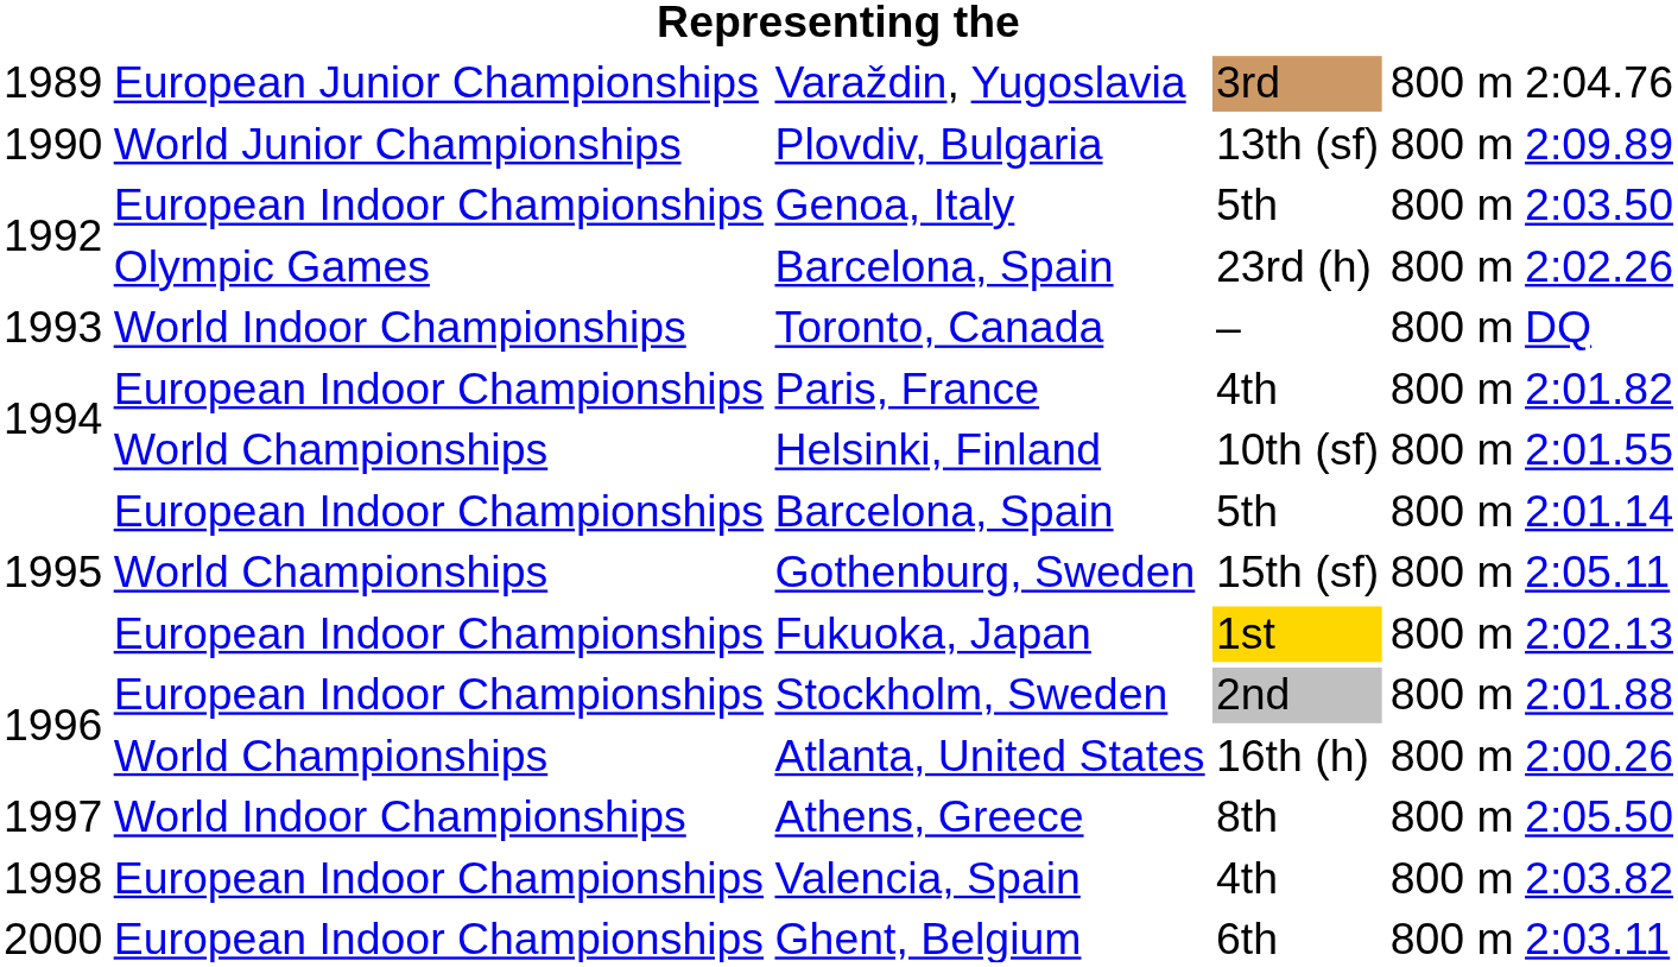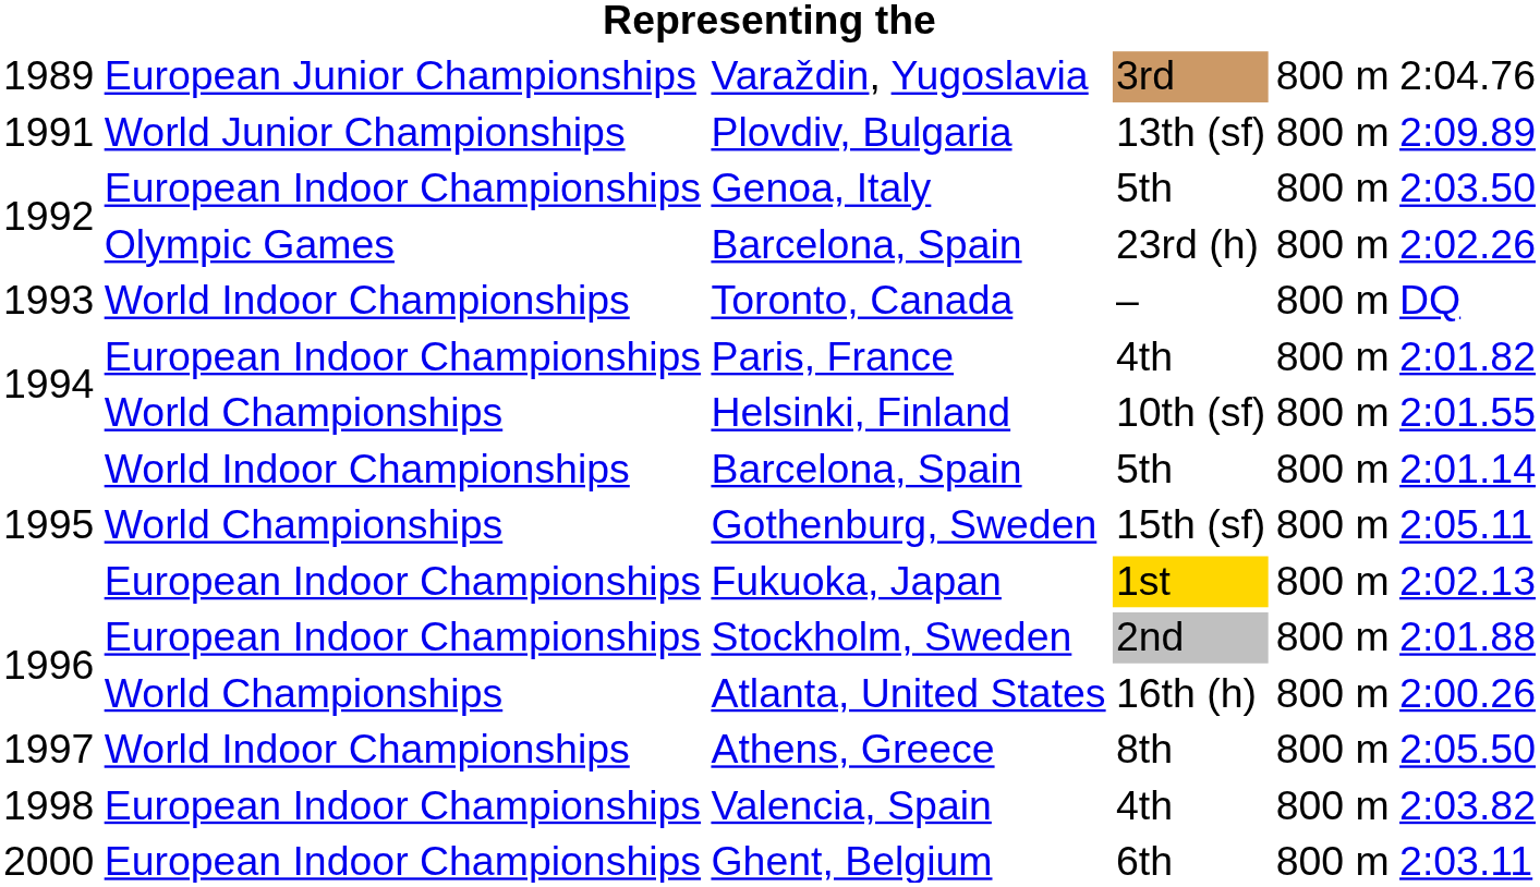 <table>
 <tr>
 <th colspan="6">Representing the </th>
 </tr>
 <tr>
 <td>1989</td>
 <td><a href='#'>European Junior Championships</a></td>
 <td><a href='#'>Varaždin</a>, <a href='#'>Yugoslavia</a></td>
 <td bgcolor=cc9966>3rd</td>
 <td>800 m</td>
 <td>2:04.76</td>
 </tr>
 <tr>
-<td>1990</td>
+<td>1991</td>
 <td><a href='#'>World Junior Championships</a></td>
 <td><a href='#'>Plovdiv, Bulgaria</a></td>
 <td>13th (sf)</td>
 <td>800 m</td>
 <td><a href='#'>2:09.89</a></td>
 </tr>
 <tr>
 <td rowspan=2>1992</td>
 <td><a href='#'>European Indoor Championships</a></td>
 <td><a href='#'>Genoa, Italy</a></td>
 <td>5th</td>
 <td>800 m</td>
 <td><a href='#'>2:03.50</a></td>
 </tr>
 <tr>
 <td><a href='#'>Olympic Games</a></td>
 <td><a href='#'>Barcelona, Spain</a></td>
 <td>23rd (h)</td>
 <td>800 m</td>
 <td><a href='#'>2:02.26</a></td>
 </tr>
 <tr>
 <td>1993</td>
 <td><a href='#'>World Indoor Championships</a></td>
 <td><a href='#'>Toronto, Canada</a></td>
 <td>–</td>
 <td>800 m</td>
 <td><a href='#'>DQ</a></td>
 </tr>
 <tr>
 <td rowspan=2>1994</td>
 <td><a href='#'>European Indoor Championships</a></td>
 <td><a href='#'>Paris, France</a></td>
 <td>4th</td>
 <td>800 m</td>
 <td><a href='#'>2:01.82</a></td>
 </tr>
 <tr>
 <td><a href='#'>World Championships</a></td>
 <td><a href='#'>Helsinki, Finland</a></td>
 <td>10th (sf)</td>
 <td>800 m</td>
 <td><a href='#'>2:01.55</a></td>
 </tr>
 <tr>
 <td rowspan=3>1995</td>
-<td><a href='#'>European Indoor Championships</a></td>
+<td><a href='#'>World Indoor Championships</a></td>
 <td><a href='#'>Barcelona, Spain</a></td>
 <td>5th</td>
 <td>800 m</td>
 <td><a href='#'>2:01.14</a></td>
 </tr>
 <tr>
 <td><a href='#'>World Championships</a></td>
 <td><a href='#'>Gothenburg, Sweden</a></td>
 <td>15th (sf)</td>
 <td>800 m</td>
 <td><a href='#'>2:05.11</a></td>
 </tr>
 <tr>
 <td><a href='#'>European Indoor Championships</a></td>
 <td><a href='#'>Fukuoka, Japan</a></td>
 <td bgcolor=gold>1st</td>
 <td>800 m</td>
 <td><a href='#'>2:02.13</a></td>
 </tr>
 <tr>
 <td rowspan=2>1996</td>
 <td><a href='#'>European Indoor Championships</a></td>
 <td><a href='#'>Stockholm, Sweden</a></td>
 <td bgcolor=silver>2nd</td>
 <td>800 m</td>
 <td><a href='#'>2:01.88</a></td>
 </tr>
 <tr>
 <td><a href='#'>World Championships</a></td>
 <td><a href='#'>Atlanta, United States</a></td>
 <td>16th (h)</td>
 <td>800 m</td>
 <td><a href='#'>2:00.26</a></td>
 </tr>
 <tr>
 <td>1997</td>
 <td><a href='#'>World Indoor Championships</a></td>
 <td><a href='#'>Athens, Greece</a></td>
 <td>8th</td>
 <td>800 m</td>
 <td><a href='#'>2:05.50</a></td>
 </tr>
 <tr>
 <td>1998</td>
 <td><a href='#'>European Indoor Championships</a></td>
 <td><a href='#'>Valencia, Spain</a></td>
 <td>4th</td>
 <td>800 m</td>
 <td><a href='#'>2:03.82</a></td>
 </tr>
 <tr>
 <td>2000</td>
 <td><a href='#'>European Indoor Championships</a></td>
 <td><a href='#'>Ghent, Belgium</a></td>
 <td>6th</td>
 <td>800 m</td>
 <td><a href='#'>2:03.11</a></td>
 </tr>
 </table>
